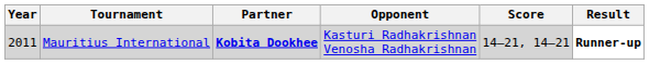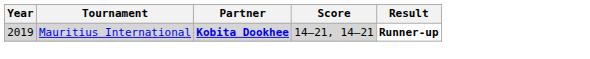 <table class="sortable wikitable" style="font-size: 90%;">
 <tr>
 <th>Year</th>
 <th>Tournament</th>
 <th>Partner</th>
-<th>Opponent</th>
 <th>Score</th>
 <th>Result</th>
 </tr>
 <tr style="background:#D5D5D5">
-<td align="center">2011</td>
+<td align="center">2019</td>
 <td align="left"><a href='#'>Mauritius International</a></td>
 <td align="left"><strong> <a href='#'>Kobita Dookhee</a></strong></td>
-<td align="left"> <a href='#'>Kasturi Radhakrishnan</a><br> <a href='#'>Venosha Radhakrishnan</a></td>
 <td align="left">14–21, 14–21</td>
 <td style="text-align:left; background:white"> <strong>Runner-up</strong></td>
 </tr>
 </table>
